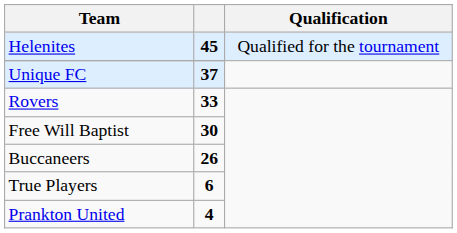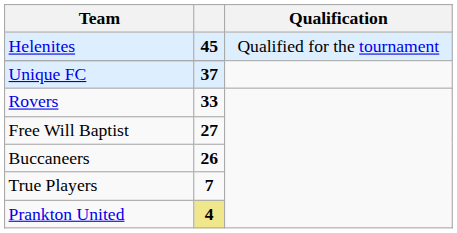 <table class="wikitable" style="text-align: center;">
 <tr>
 <th style="width:165px;">Team</th>
 <th width="20"></th>
 <th width="200">Qualification</th>
 </tr>
 <tr style="background:#def;">
 <td align=left><a href='#'>Helenites</a></td>
 <td><strong>45</strong></td>
 <td rowspan="2">Qualified for the <a href='#'>tournament</a></td>
 </tr>
 <tr>
 </tr>
 <tr style="background:#def;">
 <td align=left><a href='#'>Unique FC</a></td>
 <td><strong>37</strong></td>
 </tr>
 <tr>
 <td align=left><a href='#'>Rovers</a></td>
 <td><strong>33</strong></td>
 <td rowspan="5"></td>
 </tr>
 <tr>
 <td align=left>Free Will Baptist</td>
-<td><strong>30</strong></td>
+<td><strong>27</strong></td>
 </tr>
 <tr>
 <td align=left>Buccaneers</td>
 <td><strong>26</strong></td>
 </tr>
 <tr>
 <td align=left>True Players</td>
-<td><strong>6</strong></td>
+<td><strong>7</strong></td>
 </tr>
 <tr>
 <td align=left><a href='#'>Prankton United</a></td>
-<td><strong>4</strong></td>
+<td style="background: khaki;"><strong>4</strong></td>
 </tr>
 </table>
